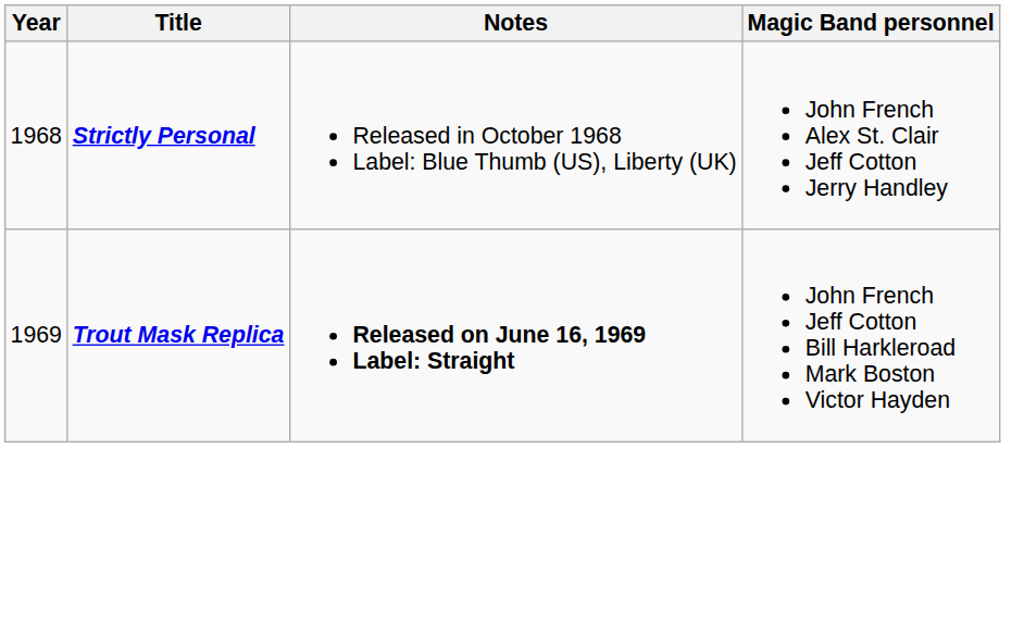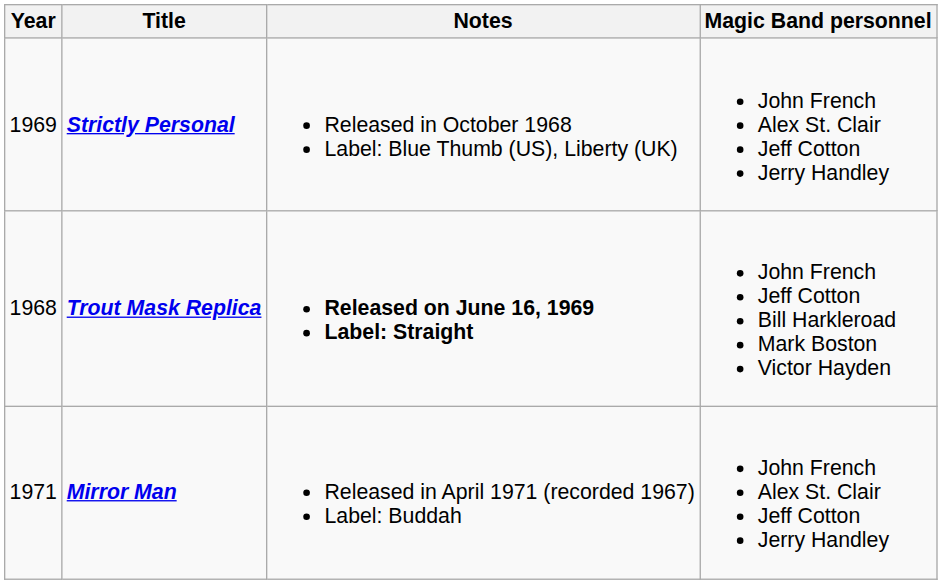 <table class="wikitable">
 <tr>
 <th>Year</th>
 <th>Title</th>
 <th>Notes</th>
 <th>Magic Band personnel</th>
 </tr>
 <tr>
-<td>1968</td>
+<td>1969</td>
 <td><strong><em><a href='#'>Strictly Personal</a></em></strong></td>
 <td><br><ul><li>Released in October 1968</li><li>Label: Blue Thumb (US), Liberty (UK)</li></ul></td>
 <td><br><ul><li>John French</li><li>Alex St. Clair</li><li>Jeff Cotton</li><li>Jerry Handley</li></ul></td>
 </tr>
 <tr>
-<td>1969</td>
+<td>1968</td>
 <td><strong><em><a href='#'>Trout Mask Replica</a></em></strong></td>
 <td><strong><br><ul><li>Released on June 16, 1969</li><li>Label: Straight</li></ul></strong></td>
 <td><br><ul><li>John French</li><li>Jeff Cotton</li><li>Bill Harkleroad</li><li>Mark Boston</li><li>Victor Hayden</li></ul></td>
 </tr>
+<tr>
+<td>1971</td>
+<td><strong><em><a href='#'>Mirror Man</a></em></strong></td>
+<td><br><ul><li>Released in April 1971 (recorded 1967)</li><li>Label: Buddah</li></ul></td>
+<td><br><ul><li>John French</li><li>Alex St. Clair</li><li>Jeff Cotton</li><li>Jerry Handley</li></ul></td>
+</tr>
 </table>
